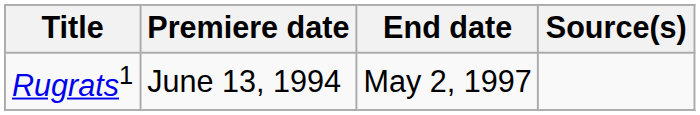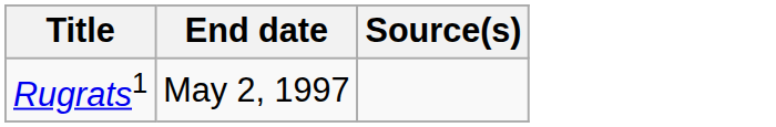 <table class="wikitable sortable">
 <tr>
 <th>Title</th>
-<th>Premiere date</th>
 <th>End date</th>
 <th>Source(s)</th>
 </tr>
 <tr>
 <td><em><a href='#'>Rugrats</a></em><sup>1</sup></td>
-<td>June 13, 1994</td>
 <td>May 2, 1997</td>
 <td></td>
 </tr>
 </table>
